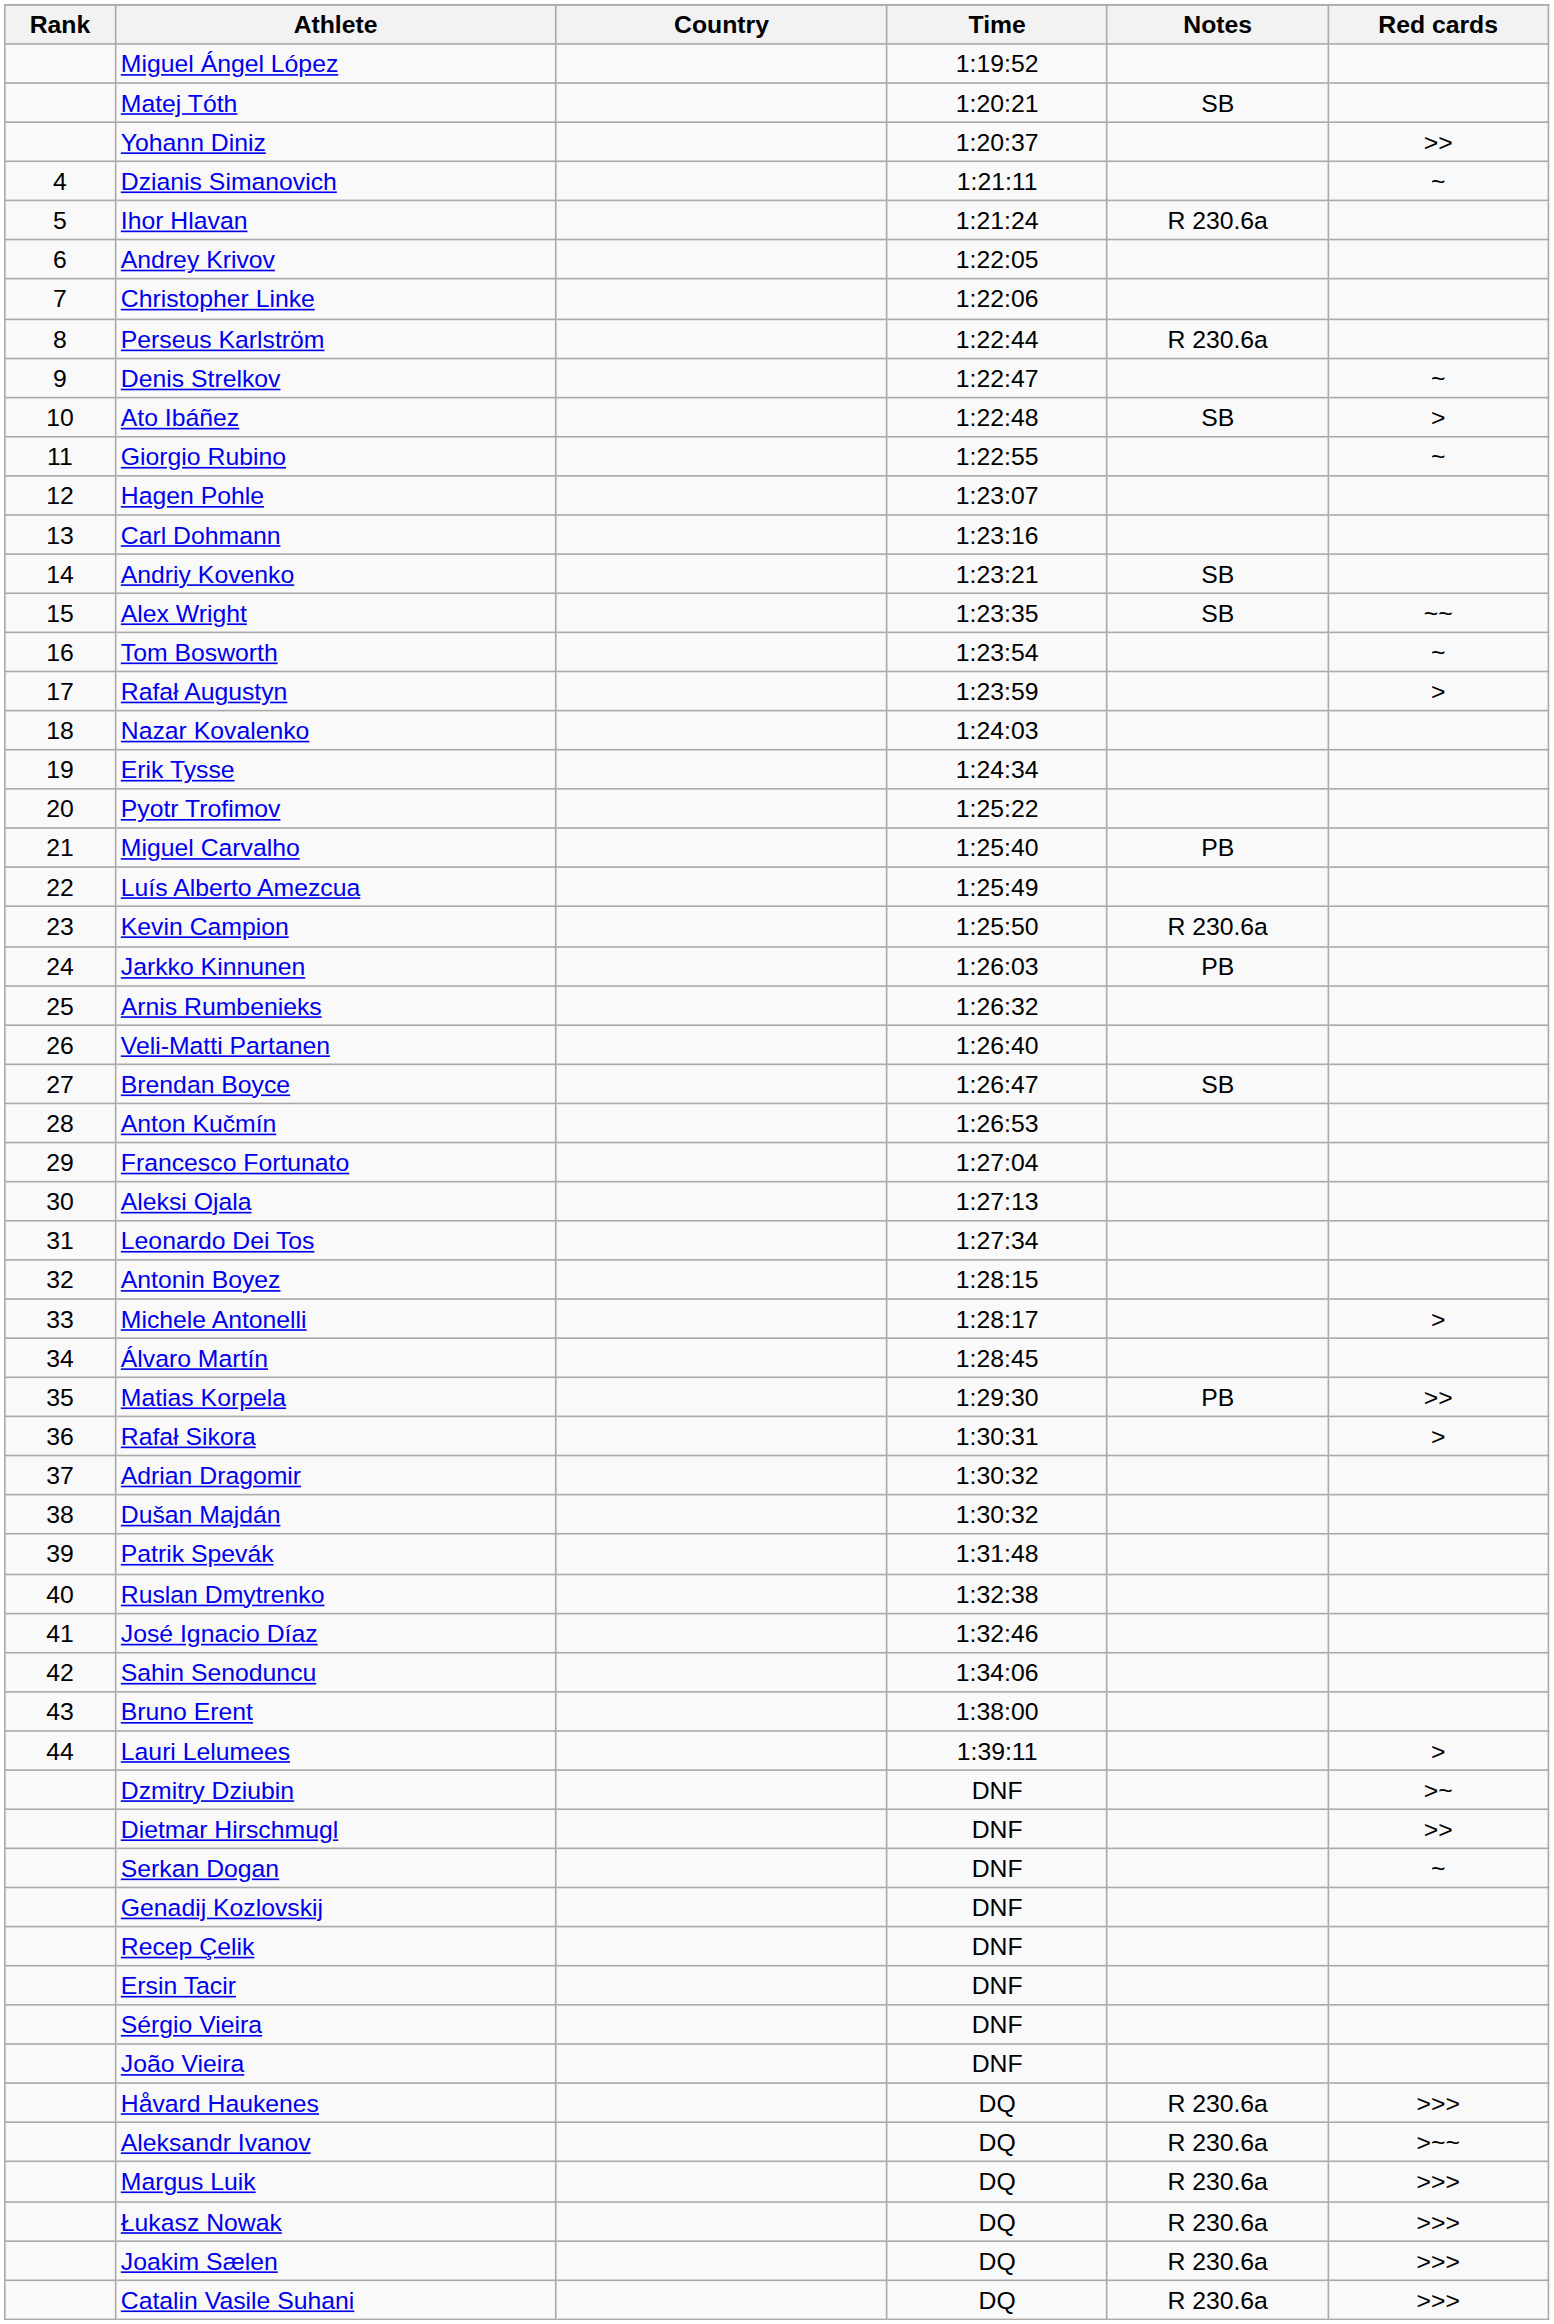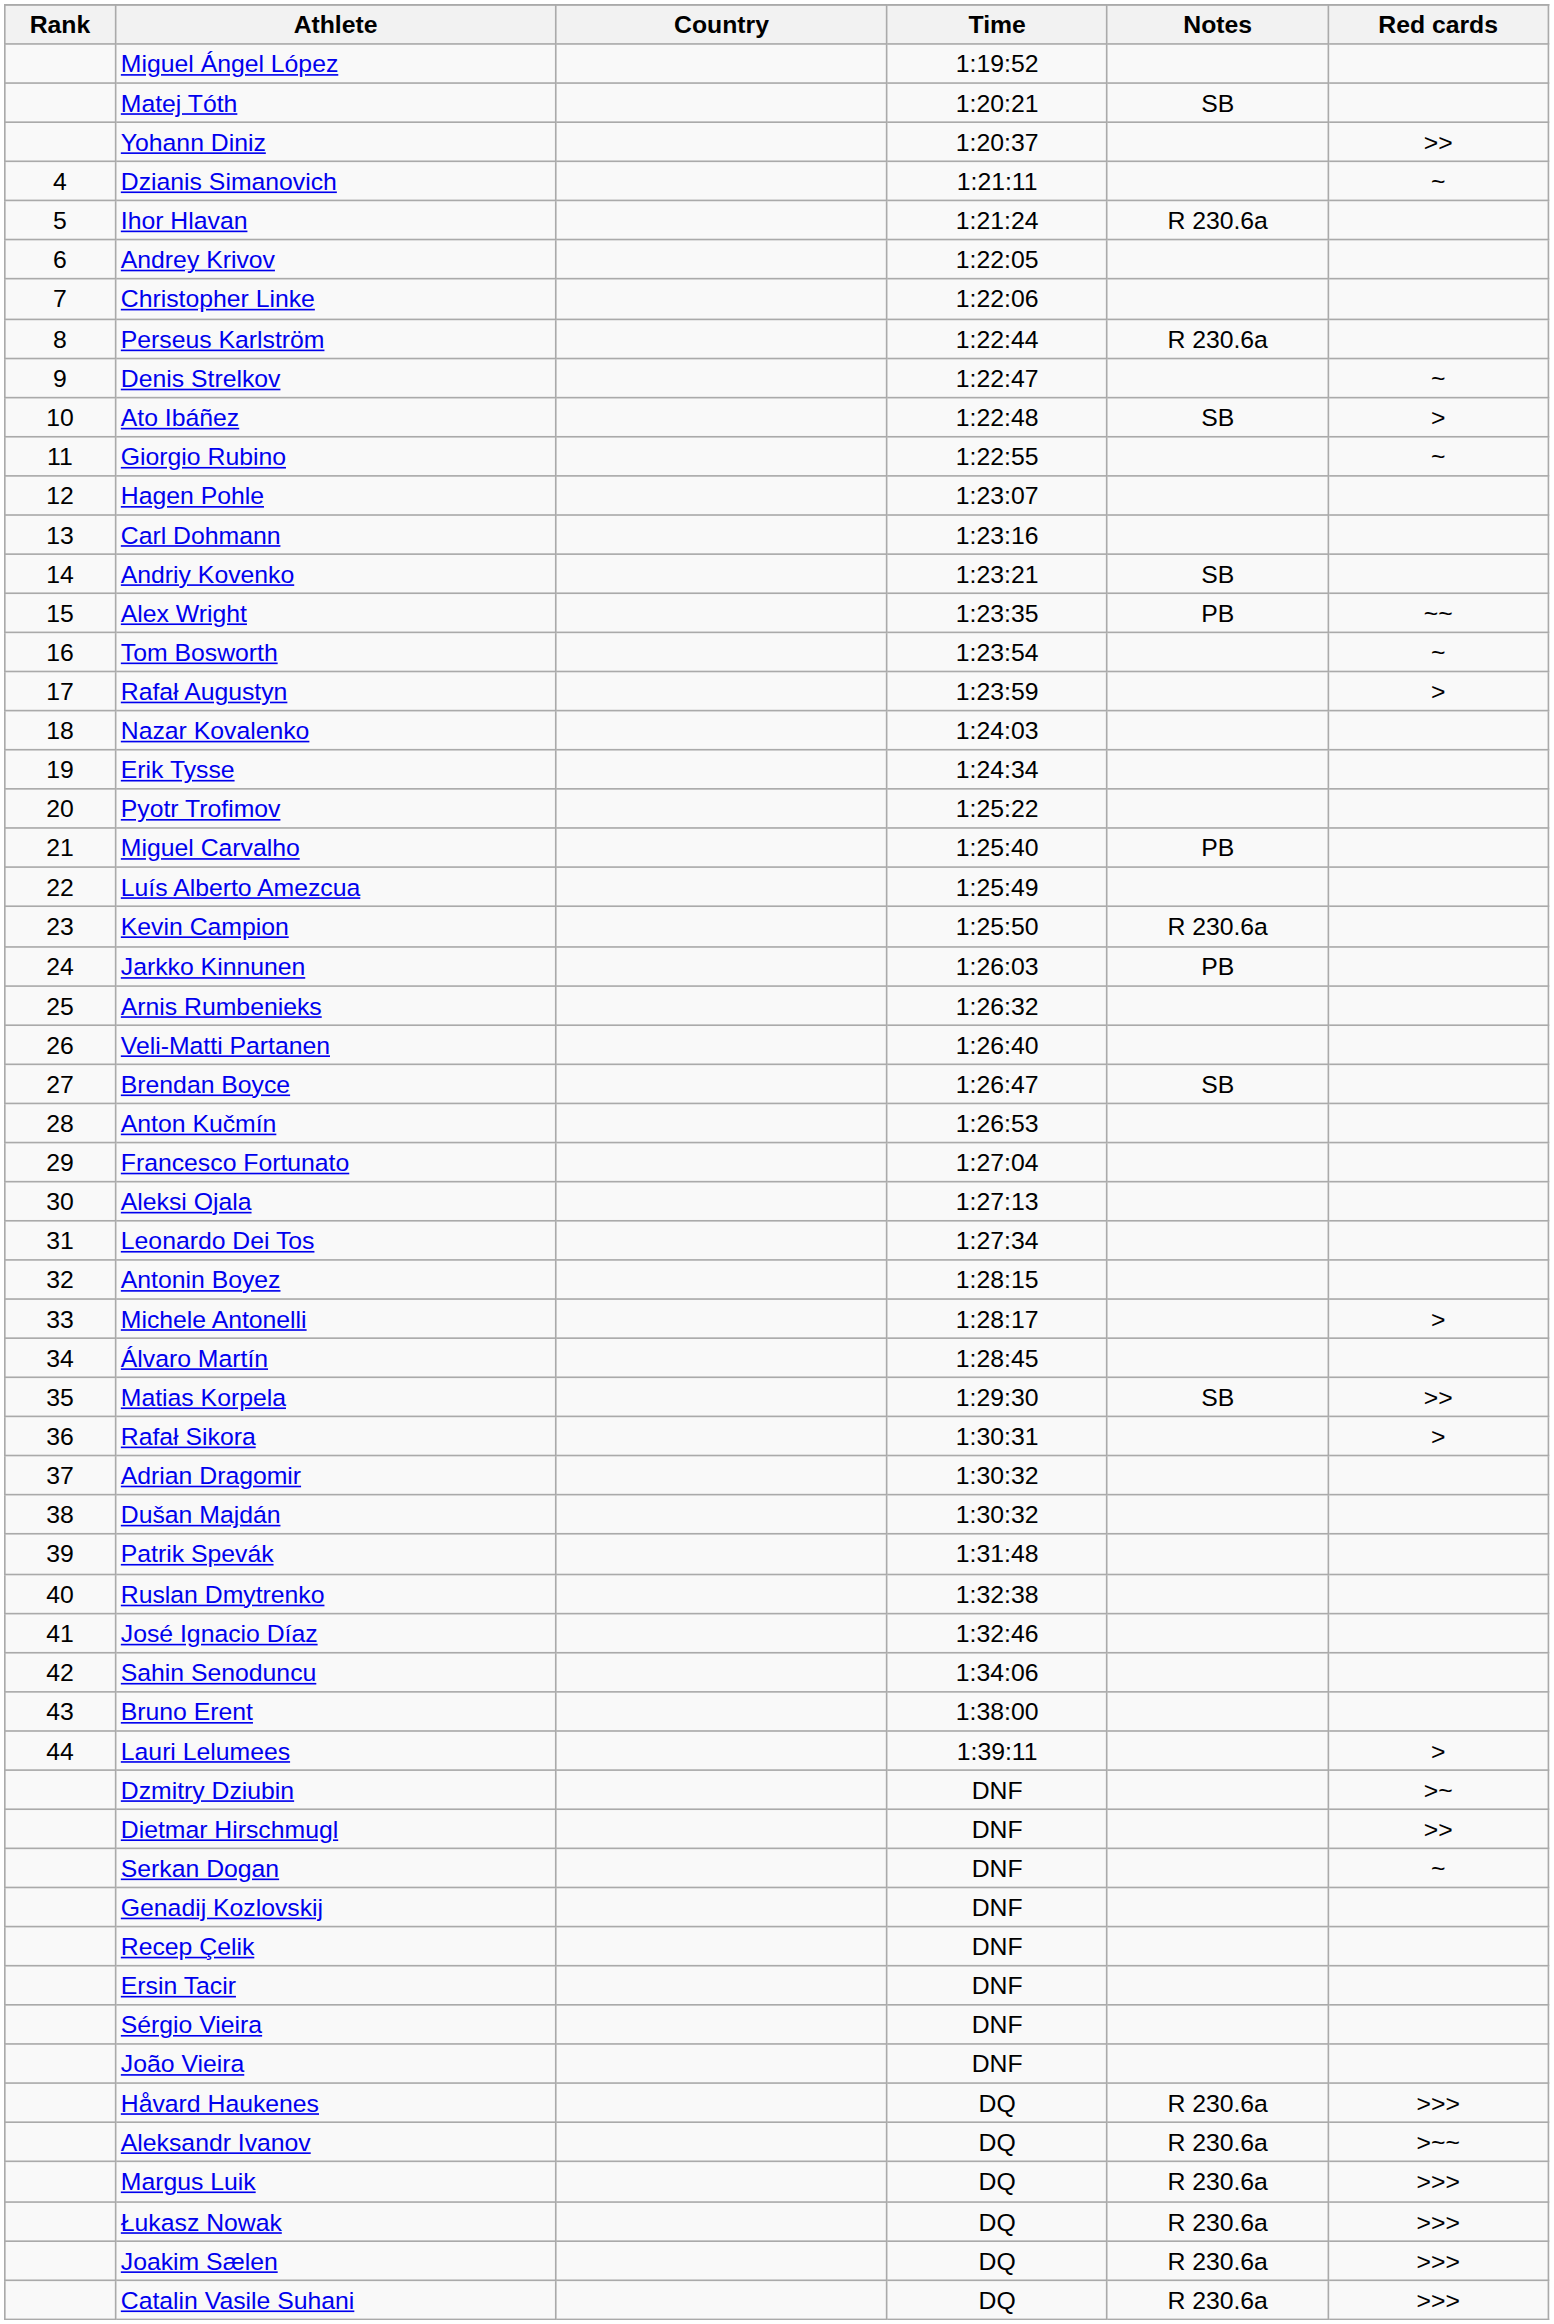 <table class="wikitable sortable" style=" text-align:center; font-size:95%;" width="75%">
 <tr>
 </tr>
 <tr>
 <th width=5%>Rank</th>
 <th width=20%>Athlete</th>
 <th width=15%>Country</th>
 <th width=10%>Time</th>
 <th width=10%>Notes</th>
 <th width=10%>Red cards</th>
 </tr>
 <tr>
 <td align=center></td>
 <td align=left><a href='#'>Miguel Ángel López</a></td>
 <td align=left></td>
 <td>1:19:52</td>
 <td></td>
 <td></td>
 </tr>
 <tr>
 <td align=center></td>
 <td align=left><a href='#'>Matej Tóth</a></td>
 <td align=left></td>
 <td>1:20:21</td>
 <td>SB</td>
 <td></td>
 </tr>
 <tr>
 <td align=center></td>
 <td align=left><a href='#'>Yohann Diniz</a></td>
 <td align=left></td>
 <td>1:20:37</td>
 <td></td>
 <td>>></td>
 </tr>
 <tr>
 <td align=center>4</td>
 <td align=left><a href='#'>Dzianis Simanovich</a></td>
 <td align=left></td>
 <td>1:21:11</td>
 <td></td>
 <td>~</td>
 </tr>
 <tr>
 <td align=center>5</td>
 <td align=left><a href='#'>Ihor Hlavan</a></td>
 <td align=left></td>
 <td>1:21:24</td>
 <td>R 230.6a</td>
 <td></td>
 </tr>
 <tr>
 <td align=center>6</td>
 <td align=left><a href='#'>Andrey Krivov</a></td>
 <td align=left></td>
 <td>1:22:05</td>
 <td></td>
 <td></td>
 </tr>
 <tr>
 <td align=center>7</td>
 <td align=left><a href='#'>Christopher Linke</a></td>
 <td align=left></td>
 <td>1:22:06</td>
 <td></td>
 <td></td>
 </tr>
 <tr>
 <td align=center>8</td>
 <td align=left><a href='#'>Perseus Karlström</a></td>
 <td align=left></td>
 <td>1:22:44</td>
 <td>R 230.6a</td>
 <td></td>
 </tr>
 <tr>
 <td align=center>9</td>
 <td align=left><a href='#'>Denis Strelkov</a></td>
 <td align=left></td>
 <td>1:22:47</td>
 <td></td>
 <td>~</td>
 </tr>
 <tr>
 <td align=center>10</td>
 <td align=left><a href='#'>Ato Ibáñez</a></td>
 <td align=left></td>
 <td>1:22:48</td>
 <td>SB</td>
 <td>></td>
 </tr>
 <tr>
 <td align=center>11</td>
 <td align=left><a href='#'>Giorgio Rubino</a></td>
 <td align=left></td>
 <td>1:22:55</td>
 <td></td>
 <td>~</td>
 </tr>
 <tr>
 <td align=center>12</td>
 <td align=left><a href='#'>Hagen Pohle</a></td>
 <td align=left></td>
 <td>1:23:07</td>
 <td></td>
 <td></td>
 </tr>
 <tr>
 <td align=center>13</td>
 <td align=left><a href='#'>Carl Dohmann</a></td>
 <td align=left></td>
 <td>1:23:16</td>
 <td></td>
 <td></td>
 </tr>
 <tr>
 <td align=center>14</td>
 <td align=left><a href='#'>Andriy Kovenko</a></td>
 <td align=left></td>
 <td>1:23:21</td>
 <td>SB</td>
 <td></td>
 </tr>
 <tr>
 <td align=center>15</td>
 <td align=left><a href='#'>Alex Wright</a></td>
 <td align=left></td>
 <td>1:23:35</td>
-<td>SB</td>
+<td>PB</td>
 <td>~~</td>
 </tr>
 <tr>
 <td align=center>16</td>
 <td align=left><a href='#'>Tom Bosworth</a></td>
 <td align=left></td>
 <td>1:23:54</td>
 <td></td>
 <td>~</td>
 </tr>
 <tr>
 <td align=center>17</td>
 <td align=left><a href='#'>Rafał Augustyn</a></td>
 <td align=left></td>
 <td>1:23:59</td>
 <td></td>
 <td>></td>
 </tr>
 <tr>
 <td align=center>18</td>
 <td align=left><a href='#'>Nazar Kovalenko</a></td>
 <td align=left></td>
 <td>1:24:03</td>
 <td></td>
 <td></td>
 </tr>
 <tr>
 <td align=center>19</td>
 <td align=left><a href='#'>Erik Tysse</a></td>
 <td align=left></td>
 <td>1:24:34</td>
 <td></td>
 <td></td>
 </tr>
 <tr>
 <td align=center>20</td>
 <td align=left><a href='#'>Pyotr Trofimov</a></td>
 <td align=left></td>
 <td>1:25:22</td>
 <td></td>
 <td></td>
 </tr>
 <tr>
 <td align=center>21</td>
 <td align=left><a href='#'>Miguel Carvalho</a></td>
 <td align=left></td>
 <td>1:25:40</td>
 <td>PB</td>
 <td></td>
 </tr>
 <tr>
 <td align=center>22</td>
 <td align=left><a href='#'>Luís Alberto Amezcua</a></td>
 <td align=left></td>
 <td>1:25:49</td>
 <td></td>
 <td></td>
 </tr>
 <tr>
 <td align=center>23</td>
 <td align=left><a href='#'>Kevin Campion</a></td>
 <td align=left></td>
 <td>1:25:50</td>
 <td>R 230.6a</td>
 <td></td>
 </tr>
 <tr>
 <td align=center>24</td>
 <td align=left><a href='#'>Jarkko Kinnunen</a></td>
 <td align=left></td>
 <td>1:26:03</td>
 <td>PB</td>
 <td></td>
 </tr>
 <tr>
 <td align=center>25</td>
 <td align=left><a href='#'>Arnis Rumbenieks</a></td>
 <td align=left></td>
 <td>1:26:32</td>
 <td></td>
 <td></td>
 </tr>
 <tr>
 <td align=center>26</td>
 <td align=left><a href='#'>Veli-Matti Partanen</a></td>
 <td align=left></td>
 <td>1:26:40</td>
 <td></td>
 <td></td>
 </tr>
 <tr>
 <td align=center>27</td>
 <td align=left><a href='#'>Brendan Boyce</a></td>
 <td align=left></td>
 <td>1:26:47</td>
 <td>SB</td>
 <td></td>
 </tr>
 <tr>
 <td align=center>28</td>
 <td align=left><a href='#'>Anton Kučmín</a></td>
 <td align=left></td>
 <td>1:26:53</td>
 <td></td>
 <td></td>
 </tr>
 <tr>
 <td align=center>29</td>
 <td align=left><a href='#'>Francesco Fortunato</a></td>
 <td align=left></td>
 <td>1:27:04</td>
 <td></td>
 <td></td>
 </tr>
 <tr>
 <td align=center>30</td>
 <td align=left><a href='#'>Aleksi Ojala</a></td>
 <td align=left></td>
 <td>1:27:13</td>
 <td></td>
 <td></td>
 </tr>
 <tr>
 <td align=center>31</td>
 <td align=left><a href='#'>Leonardo Dei Tos</a></td>
 <td align=left></td>
 <td>1:27:34</td>
 <td></td>
 <td></td>
 </tr>
 <tr>
 <td align=center>32</td>
 <td align=left><a href='#'>Antonin Boyez</a></td>
 <td align=left></td>
 <td>1:28:15</td>
 <td></td>
 <td></td>
 </tr>
 <tr>
 <td align=center>33</td>
 <td align=left><a href='#'>Michele Antonelli</a></td>
 <td align=left></td>
 <td>1:28:17</td>
 <td></td>
 <td>></td>
 </tr>
 <tr>
 <td align=center>34</td>
 <td align=left><a href='#'>Álvaro Martín</a></td>
 <td align=left></td>
 <td>1:28:45</td>
 <td></td>
 <td></td>
 </tr>
 <tr>
 <td align=center>35</td>
 <td align=left><a href='#'>Matias Korpela</a></td>
 <td align=left></td>
 <td>1:29:30</td>
-<td>PB</td>
+<td>SB</td>
 <td>>></td>
 </tr>
 <tr>
 <td align=center>36</td>
 <td align=left><a href='#'>Rafał Sikora</a></td>
 <td align=left></td>
 <td>1:30:31</td>
 <td></td>
 <td>></td>
 </tr>
 <tr>
 <td align=center>37</td>
 <td align=left><a href='#'>Adrian Dragomir</a></td>
 <td align=left></td>
 <td>1:30:32</td>
 <td></td>
 <td></td>
 </tr>
 <tr>
 <td align=center>38</td>
 <td align=left><a href='#'>Dušan Majdán</a></td>
 <td align=left></td>
 <td>1:30:32</td>
 <td></td>
 <td></td>
 </tr>
 <tr>
 <td align=center>39</td>
 <td align=left><a href='#'>Patrik Spevák</a></td>
 <td align=left></td>
 <td>1:31:48</td>
 <td></td>
 <td></td>
 </tr>
 <tr>
 <td align=center>40</td>
 <td align=left><a href='#'>Ruslan Dmytrenko</a></td>
 <td align=left></td>
 <td>1:32:38</td>
 <td></td>
 <td></td>
 </tr>
 <tr>
 <td align=center>41</td>
 <td align=left><a href='#'>José Ignacio Díaz</a></td>
 <td align=left></td>
 <td>1:32:46</td>
 <td></td>
 <td></td>
 </tr>
 <tr>
 <td align=center>42</td>
 <td align=left><a href='#'>Sahin Senoduncu</a></td>
 <td align=left></td>
 <td>1:34:06</td>
 <td></td>
 <td></td>
 </tr>
 <tr>
 <td align=center>43</td>
 <td align=left><a href='#'>Bruno Erent</a></td>
 <td align=left></td>
 <td>1:38:00</td>
 <td></td>
 <td></td>
 </tr>
 <tr>
 <td align=center>44</td>
 <td align=left><a href='#'>Lauri Lelumees</a></td>
 <td align=left></td>
 <td>1:39:11</td>
 <td></td>
 <td>></td>
 </tr>
 <tr>
 <td align=center></td>
 <td align=left><a href='#'>Dzmitry Dziubin</a></td>
 <td align=left></td>
 <td>DNF</td>
 <td></td>
 <td>>~</td>
 </tr>
 <tr>
 <td align=center></td>
 <td align=left><a href='#'>Dietmar Hirschmugl</a></td>
 <td align=left></td>
 <td>DNF</td>
 <td></td>
 <td>>></td>
 </tr>
 <tr>
 <td align=center></td>
 <td align=left><a href='#'>Serkan Dogan</a></td>
 <td align=left></td>
 <td>DNF</td>
 <td></td>
 <td>~</td>
 </tr>
 <tr>
 <td align=center></td>
 <td align=left><a href='#'>Genadij Kozlovskij</a></td>
 <td align=left></td>
 <td>DNF</td>
 <td></td>
 <td></td>
 </tr>
 <tr>
 <td align=center></td>
 <td align=left><a href='#'>Recep Çelik</a></td>
 <td align=left></td>
 <td>DNF</td>
 <td></td>
 <td></td>
 </tr>
 <tr>
 <td align=center></td>
 <td align=left><a href='#'>Ersin Tacir</a></td>
 <td align=left></td>
 <td>DNF</td>
 <td></td>
 <td></td>
 </tr>
 <tr>
 <td align=center></td>
 <td align=left><a href='#'>Sérgio Vieira</a></td>
 <td align=left></td>
 <td>DNF</td>
 <td></td>
 <td></td>
 </tr>
 <tr>
 <td align=center></td>
 <td align=left><a href='#'>João Vieira</a></td>
 <td align=left></td>
 <td>DNF</td>
 <td></td>
 <td></td>
 </tr>
 <tr>
 <td align=center></td>
 <td align=left><a href='#'>Håvard Haukenes</a></td>
 <td align=left></td>
 <td>DQ</td>
 <td>R 230.6a</td>
 <td>>>></td>
 </tr>
 <tr>
 <td align=center></td>
 <td align=left><a href='#'>Aleksandr Ivanov</a></td>
 <td align=left></td>
 <td>DQ</td>
 <td>R 230.6a</td>
 <td>>~~</td>
 </tr>
 <tr>
 <td align=center></td>
 <td align=left><a href='#'>Margus Luik</a></td>
 <td align=left></td>
 <td>DQ</td>
 <td>R 230.6a</td>
 <td>>>></td>
 </tr>
 <tr>
 <td align=center></td>
 <td align=left><a href='#'>Łukasz Nowak</a></td>
 <td align=left></td>
 <td>DQ</td>
 <td>R 230.6a</td>
 <td>>>></td>
 </tr>
 <tr>
 <td align=center></td>
 <td align=left><a href='#'>Joakim Sælen</a></td>
 <td align=left></td>
 <td>DQ</td>
 <td>R 230.6a</td>
 <td>>>></td>
 </tr>
 <tr>
 <td align=center></td>
 <td align=left><a href='#'>Catalin Vasile Suhani</a></td>
 <td align=left></td>
 <td>DQ</td>
 <td>R 230.6a</td>
 <td>>>></td>
 </tr>
 </table>
